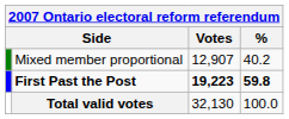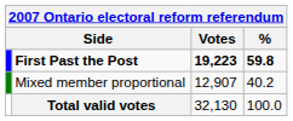 <table class="wikitable" style="font-size: 95%; clear:both">
 <tr style="background-color:#E9E9E9">
 <th colspan=4><a href='#'>2007 Ontario electoral reform referendum</a></th>
 </tr>
 <tr style="background-color:#E9E9E9">
 <th colspan=2 style="width: 130px">Side</th>
 <th style="width: 50px">Votes</th>
 <th style="width: 40px">%</th>
 </tr>
 <tr>
+<td bgcolor="blue"></td>
+<td><strong>First Past the Post</strong></td>
+<td><strong>19,223</strong></td>
+<td><strong>59.8</strong></td>
+</tr>
+<tr>
 <td bgcolor="green"></td>
 <td>Mixed member proportional</td>
 <td>12,907</td>
 <td>40.2</td>
-</tr>
-<tr>
-<td bgcolor="blue"></td>
-<td><strong>First Past the Post</strong></td>
-<td><strong>19,223</strong></td>
-<td><strong>59.8</strong></td>
 </tr>
 <tr>
 <td bgcolor="white"></td>
 <th>Total valid votes</th>
 <td>32,130</td>
 <td>100.0</td>
 </tr>
 </table>
